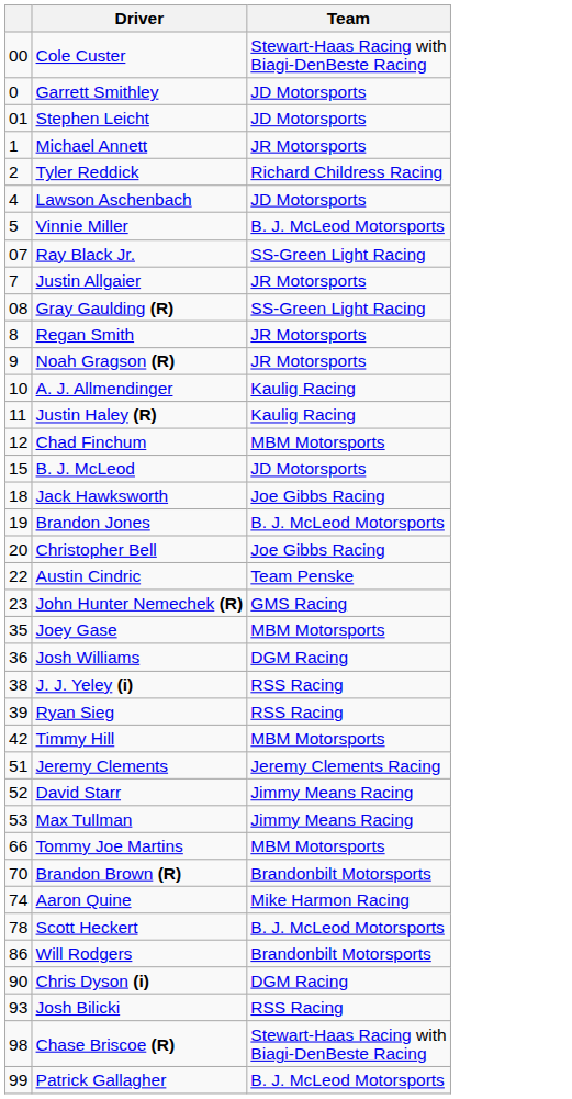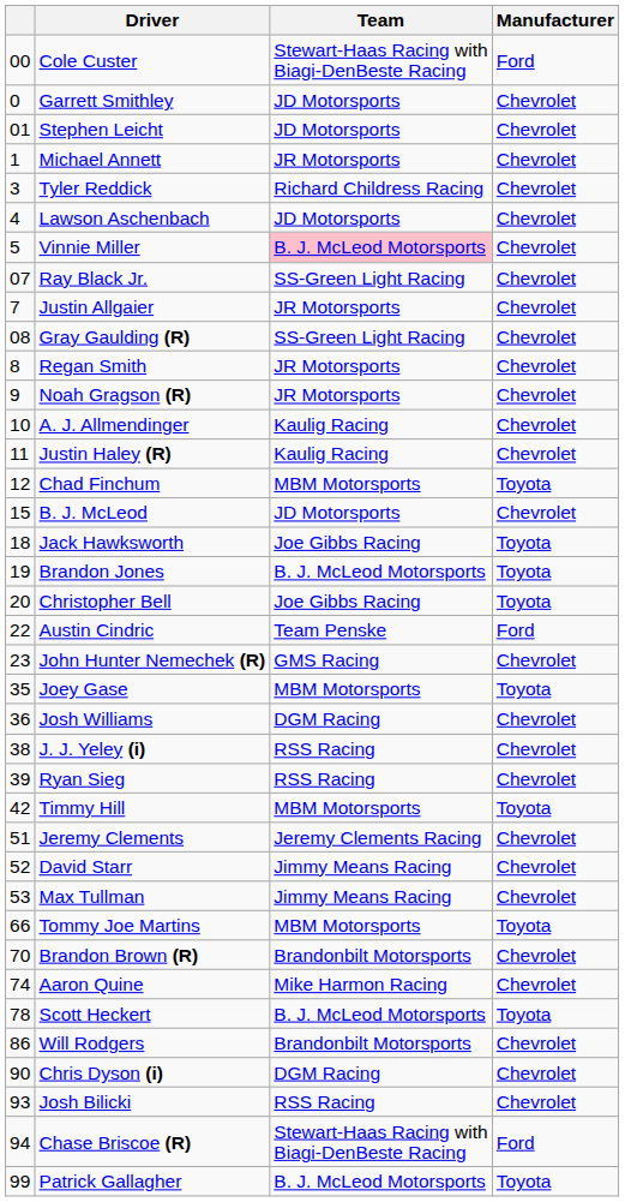 <table class="wikitable" style="font-size:95%">
 <tr>
 <th></th>
 <th>Driver</th>
 <th>Team</th>
+<th>Manufacturer</th>
 </tr>
 <tr>
 <td>00</td>
 <td><a href='#'>Cole Custer</a></td>
 <td><a href='#'>Stewart-Haas Racing</a> with <br> <a href='#'>Biagi-DenBeste Racing</a></td>
+<td><a href='#'>Ford</a></td>
 </tr>
 <tr>
 <td>0</td>
 <td><a href='#'>Garrett Smithley</a></td>
 <td><a href='#'>JD Motorsports</a></td>
+<td><a href='#'>Chevrolet</a></td>
 </tr>
 <tr>
 <td>01</td>
 <td><a href='#'>Stephen Leicht</a></td>
 <td><a href='#'>JD Motorsports</a></td>
+<td><a href='#'>Chevrolet</a></td>
 </tr>
 <tr>
 <td>1</td>
 <td><a href='#'>Michael Annett</a></td>
 <td><a href='#'>JR Motorsports</a></td>
+<td><a href='#'>Chevrolet</a></td>
 </tr>
 <tr>
-<td>2</td>
+<td>3</td>
 <td><a href='#'>Tyler Reddick</a></td>
 <td><a href='#'>Richard Childress Racing</a></td>
+<td><a href='#'>Chevrolet</a></td>
 </tr>
 <tr>
 <td>4</td>
 <td><a href='#'>Lawson Aschenbach</a></td>
 <td><a href='#'>JD Motorsports</a></td>
+<td><a href='#'>Chevrolet</a></td>
 </tr>
 <tr>
 <td>5</td>
 <td><a href='#'>Vinnie Miller</a></td>
-<td><a href='#'>B. J. McLeod Motorsports</a></td>
+<td style="background: pink;"><a href='#'>B. J. McLeod Motorsports</a></td>
+<td><a href='#'>Chevrolet</a></td>
 </tr>
 <tr>
 <td>07</td>
 <td><a href='#'>Ray Black Jr.</a></td>
 <td><a href='#'>SS-Green Light Racing</a></td>
+<td><a href='#'>Chevrolet</a></td>
 </tr>
 <tr>
 <td>7</td>
 <td><a href='#'>Justin Allgaier</a></td>
 <td><a href='#'>JR Motorsports</a></td>
+<td><a href='#'>Chevrolet</a></td>
 </tr>
 <tr>
 <td>08</td>
 <td><a href='#'>Gray Gaulding</a> <strong>(R)</strong></td>
 <td><a href='#'>SS-Green Light Racing</a></td>
+<td><a href='#'>Chevrolet</a></td>
 </tr>
 <tr>
 <td>8</td>
 <td><a href='#'>Regan Smith</a></td>
 <td><a href='#'>JR Motorsports</a></td>
+<td><a href='#'>Chevrolet</a></td>
 </tr>
 <tr>
 <td>9</td>
 <td><a href='#'>Noah Gragson</a> <strong>(R)</strong></td>
 <td><a href='#'>JR Motorsports</a></td>
+<td><a href='#'>Chevrolet</a></td>
 </tr>
 <tr>
 <td>10</td>
 <td><a href='#'>A. J. Allmendinger</a></td>
 <td><a href='#'>Kaulig Racing</a></td>
+<td><a href='#'>Chevrolet</a></td>
 </tr>
 <tr>
 <td>11</td>
 <td><a href='#'>Justin Haley</a> <strong>(R)</strong></td>
 <td><a href='#'>Kaulig Racing</a></td>
+<td><a href='#'>Chevrolet</a></td>
 </tr>
 <tr>
 <td>12</td>
 <td><a href='#'>Chad Finchum</a></td>
 <td><a href='#'>MBM Motorsports</a></td>
+<td><a href='#'>Toyota</a></td>
 </tr>
 <tr>
 <td>15</td>
 <td><a href='#'>B. J. McLeod</a></td>
 <td><a href='#'>JD Motorsports</a></td>
+<td><a href='#'>Chevrolet</a></td>
 </tr>
 <tr>
 <td>18</td>
 <td><a href='#'>Jack Hawksworth</a></td>
 <td><a href='#'>Joe Gibbs Racing</a></td>
+<td><a href='#'>Toyota</a></td>
 </tr>
 <tr>
 <td>19</td>
 <td><a href='#'>Brandon Jones</a></td>
 <td><a href='#'>B. J. McLeod Motorsports</a></td>
+<td><a href='#'>Toyota</a></td>
 </tr>
 <tr>
 <td>20</td>
 <td><a href='#'>Christopher Bell</a></td>
 <td><a href='#'>Joe Gibbs Racing</a></td>
+<td><a href='#'>Toyota</a></td>
 </tr>
 <tr>
 <td>22</td>
 <td><a href='#'>Austin Cindric</a></td>
 <td><a href='#'>Team Penske</a></td>
+<td><a href='#'>Ford</a></td>
 </tr>
 <tr>
 <td>23</td>
 <td><a href='#'>John Hunter Nemechek</a> <strong>(R)</strong></td>
 <td><a href='#'>GMS Racing</a></td>
+<td><a href='#'>Chevrolet</a></td>
 </tr>
 <tr>
 <td>35</td>
 <td><a href='#'>Joey Gase</a></td>
 <td><a href='#'>MBM Motorsports</a></td>
+<td><a href='#'>Toyota</a></td>
 </tr>
 <tr>
 <td>36</td>
 <td><a href='#'>Josh Williams</a></td>
 <td><a href='#'>DGM Racing</a></td>
+<td><a href='#'>Chevrolet</a></td>
 </tr>
 <tr>
 <td>38</td>
 <td><a href='#'>J. J. Yeley</a> <strong>(i)</strong></td>
 <td><a href='#'>RSS Racing</a></td>
+<td><a href='#'>Chevrolet</a></td>
 </tr>
 <tr>
 <td>39</td>
 <td><a href='#'>Ryan Sieg</a></td>
 <td><a href='#'>RSS Racing</a></td>
+<td><a href='#'>Chevrolet</a></td>
 </tr>
 <tr>
 <td>42</td>
 <td><a href='#'>Timmy Hill</a></td>
 <td><a href='#'>MBM Motorsports</a></td>
+<td><a href='#'>Toyota</a></td>
 </tr>
 <tr>
 <td>51</td>
 <td><a href='#'>Jeremy Clements</a></td>
 <td><a href='#'>Jeremy Clements Racing</a></td>
+<td><a href='#'>Chevrolet</a></td>
 </tr>
 <tr>
 <td>52</td>
 <td><a href='#'>David Starr</a></td>
 <td><a href='#'>Jimmy Means Racing</a></td>
+<td><a href='#'>Chevrolet</a></td>
 </tr>
 <tr>
 <td>53</td>
 <td><a href='#'>Max Tullman</a></td>
 <td><a href='#'>Jimmy Means Racing</a></td>
+<td><a href='#'>Chevrolet</a></td>
 </tr>
 <tr>
 <td>66</td>
 <td><a href='#'>Tommy Joe Martins</a></td>
 <td><a href='#'>MBM Motorsports</a></td>
+<td><a href='#'>Toyota</a></td>
 </tr>
 <tr>
 <td>70</td>
 <td><a href='#'>Brandon Brown</a> <strong>(R)</strong></td>
 <td><a href='#'>Brandonbilt Motorsports</a></td>
+<td><a href='#'>Chevrolet</a></td>
 </tr>
 <tr>
 <td>74</td>
 <td><a href='#'>Aaron Quine</a></td>
 <td><a href='#'>Mike Harmon Racing</a></td>
+<td><a href='#'>Chevrolet</a></td>
 </tr>
 <tr>
 <td>78</td>
 <td><a href='#'>Scott Heckert</a></td>
 <td><a href='#'>B. J. McLeod Motorsports</a></td>
+<td><a href='#'>Toyota</a></td>
 </tr>
 <tr>
 <td>86</td>
 <td><a href='#'>Will Rodgers</a></td>
 <td><a href='#'>Brandonbilt Motorsports</a></td>
+<td><a href='#'>Chevrolet</a></td>
 </tr>
 <tr>
 <td>90</td>
 <td><a href='#'>Chris Dyson</a> <strong>(i)</strong></td>
 <td><a href='#'>DGM Racing</a></td>
+<td><a href='#'>Chevrolet</a></td>
 </tr>
 <tr>
 <td>93</td>
 <td><a href='#'>Josh Bilicki</a></td>
 <td><a href='#'>RSS Racing</a></td>
+<td><a href='#'>Chevrolet</a></td>
 </tr>
 <tr>
-<td>98</td>
+<td>94</td>
 <td><a href='#'>Chase Briscoe</a> <strong>(R)</strong></td>
 <td><a href='#'>Stewart-Haas Racing</a> with <br> <a href='#'>Biagi-DenBeste Racing</a></td>
+<td><a href='#'>Ford</a></td>
 </tr>
 <tr>
 <td>99</td>
 <td><a href='#'>Patrick Gallagher</a></td>
 <td><a href='#'>B. J. McLeod Motorsports</a></td>
+<td><a href='#'>Toyota</a></td>
 </tr>
 </table>
